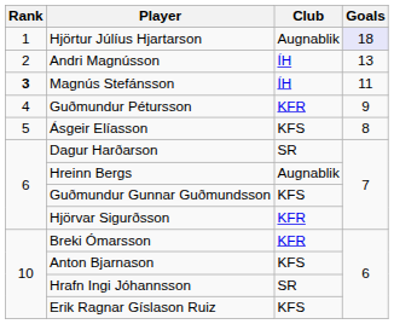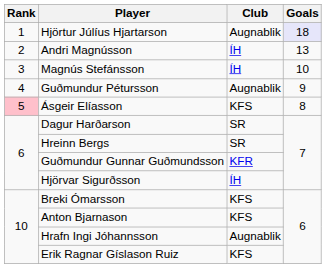 <table class="wikitable sortable" style="text-align:center">
 <tr>
 <th>Rank</th>
 <th>Player</th>
 <th>Club</th>
 <th>Goals</th>
 </tr>
 <tr>
 <td>1</td>
 <td align="left"> Hjörtur Júlíus Hjartarson</td>
 <td align="left">Augnablik</td>
 <td style="background: lavender;">18</td>
 </tr>
 <tr>
 <td>2</td>
 <td align="left"> Andri Magnússon</td>
 <td align="left"><a href='#'>ÍH</a></td>
 <td>13</td>
 </tr>
 <tr>
-<td><strong>3</strong></td>
+<td>3</td>
 <td align="left"> Magnús Stefánsson</td>
 <td align="left"><a href='#'>ÍH</a></td>
-<td>11</td>
+<td>10</td>
 </tr>
 <tr>
 <td>4</td>
 <td align="left"> Guðmundur Pétursson</td>
-<td align="left"><a href='#'>KFR</a></td>
+<td align="left">Augnablik</td>
 <td>9</td>
 </tr>
 <tr>
-<td>5</td>
+<td style="background: pink;">5</td>
 <td align="left"> Ásgeir Elíasson</td>
 <td align="left">KFS</td>
 <td>8</td>
 </tr>
 <tr>
 <td rowspan="4">6</td>
 <td align="left"> Dagur Harðarson</td>
 <td align="left">SR</td>
 <td rowspan="4">7</td>
 </tr>
 <tr>
 <td align="left"> Hreinn Bergs</td>
-<td align="left">Augnablik</td>
+<td align="left">SR</td>
 </tr>
 <tr>
 <td align="left"> Guðmundur Gunnar Guðmundsson</td>
-<td align="left">KFS</td>
+<td align="left"><a href='#'>KFR</a></td>
 </tr>
 <tr>
 <td align="left"> Hjörvar Sigurðsson</td>
-<td align="left"><a href='#'>KFR</a></td>
+<td align="left"><a href='#'>ÍH</a></td>
 </tr>
 <tr>
 <td rowspan="4">10</td>
 <td align="left"> Breki Ómarsson</td>
-<td align="left"><a href='#'>KFR</a></td>
+<td align="left">KFS</td>
 <td rowspan="4">6</td>
 </tr>
 <tr>
 <td align="left"> Anton Bjarnason</td>
 <td align="left">KFS</td>
 </tr>
 <tr>
 <td align="left"> Hrafn Ingi Jóhannsson</td>
-<td align="left">SR</td>
+<td align="left">Augnablik</td>
 </tr>
 <tr>
 <td align="left"> Erik Ragnar Gíslason Ruiz</td>
 <td align="left">KFS</td>
 </tr>
 </table>
